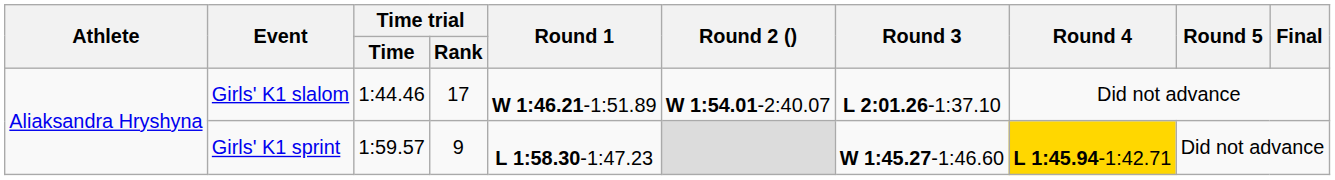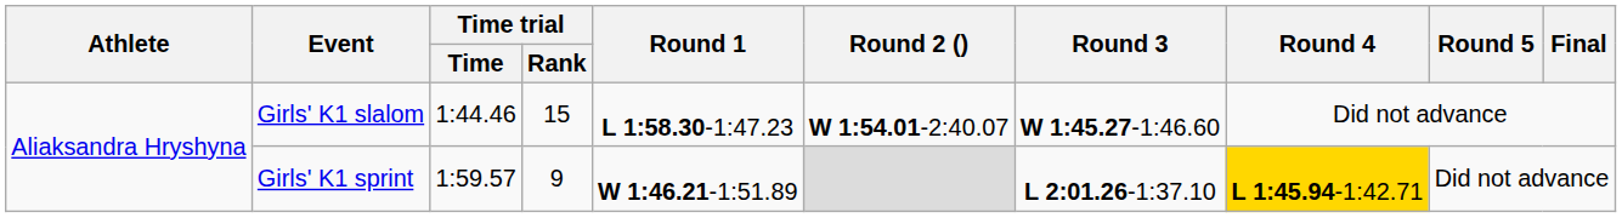 <table class="wikitable" border="1" style="font-size:90%">
 <tr>
 <th rowspan=2>Athlete</th>
 <th rowspan=2>Event</th>
 <th colspan=2>Time trial</th>
 <th rowspan=2>Round 1</th>
 <th rowspan=2>Round 2 ()</th>
 <th rowspan=2>Round 3</th>
 <th rowspan=2>Round 4</th>
 <th rowspan=2>Round 5</th>
 <th rowspan=2>Final</th>
 </tr>
 <tr>
 <th>Time</th>
 <th>Rank</th>
 </tr>
 <tr>
 <td rowspan=2><a href='#'>Aliaksandra Hryshyna</a></td>
 <td><a href='#'>Girls' K1 slalom</a></td>
 <td align=center>1:44.46</td>
-<td align=center>17</td>
-<td align=center><br><strong>W</strong> <strong>1:46.21</strong>-1:51.89</td>
+<td align=center>15</td>
+<td align=center><br><strong>L</strong> <strong>1:58.30</strong>-1:47.23</td>
 <td align=center><br><strong>W</strong> <strong>1:54.01</strong>-2:40.07</td>
-<td align=center><br><strong>L</strong> <strong>2:01.26</strong>-1:37.10</td>
+<td align=center><br><strong>W</strong> <strong>1:45.27</strong>-1:46.60</td>
 <td align=center colspan=3>Did not advance</td>
 </tr>
 <tr>
 <td><a href='#'>Girls' K1 sprint</a></td>
 <td align=center>1:59.57</td>
 <td align=center>9</td>
-<td align=center><br><strong>L</strong> <strong>1:58.30</strong>-1:47.23</td>
+<td align=center><br><strong>W</strong> <strong>1:46.21</strong>-1:51.89</td>
 <td bgcolor=#DCDCDC></td>
-<td align=center><br><strong>W</strong> <strong>1:45.27</strong>-1:46.60</td>
+<td align=center><br><strong>L</strong> <strong>2:01.26</strong>-1:37.10</td>
 <td align=center style="background: gold;"><br><strong>L</strong> <strong>1:45.94</strong>-1:42.71</td>
 <td align=center colspan=2>Did not advance</td>
 </tr>
 </table>
